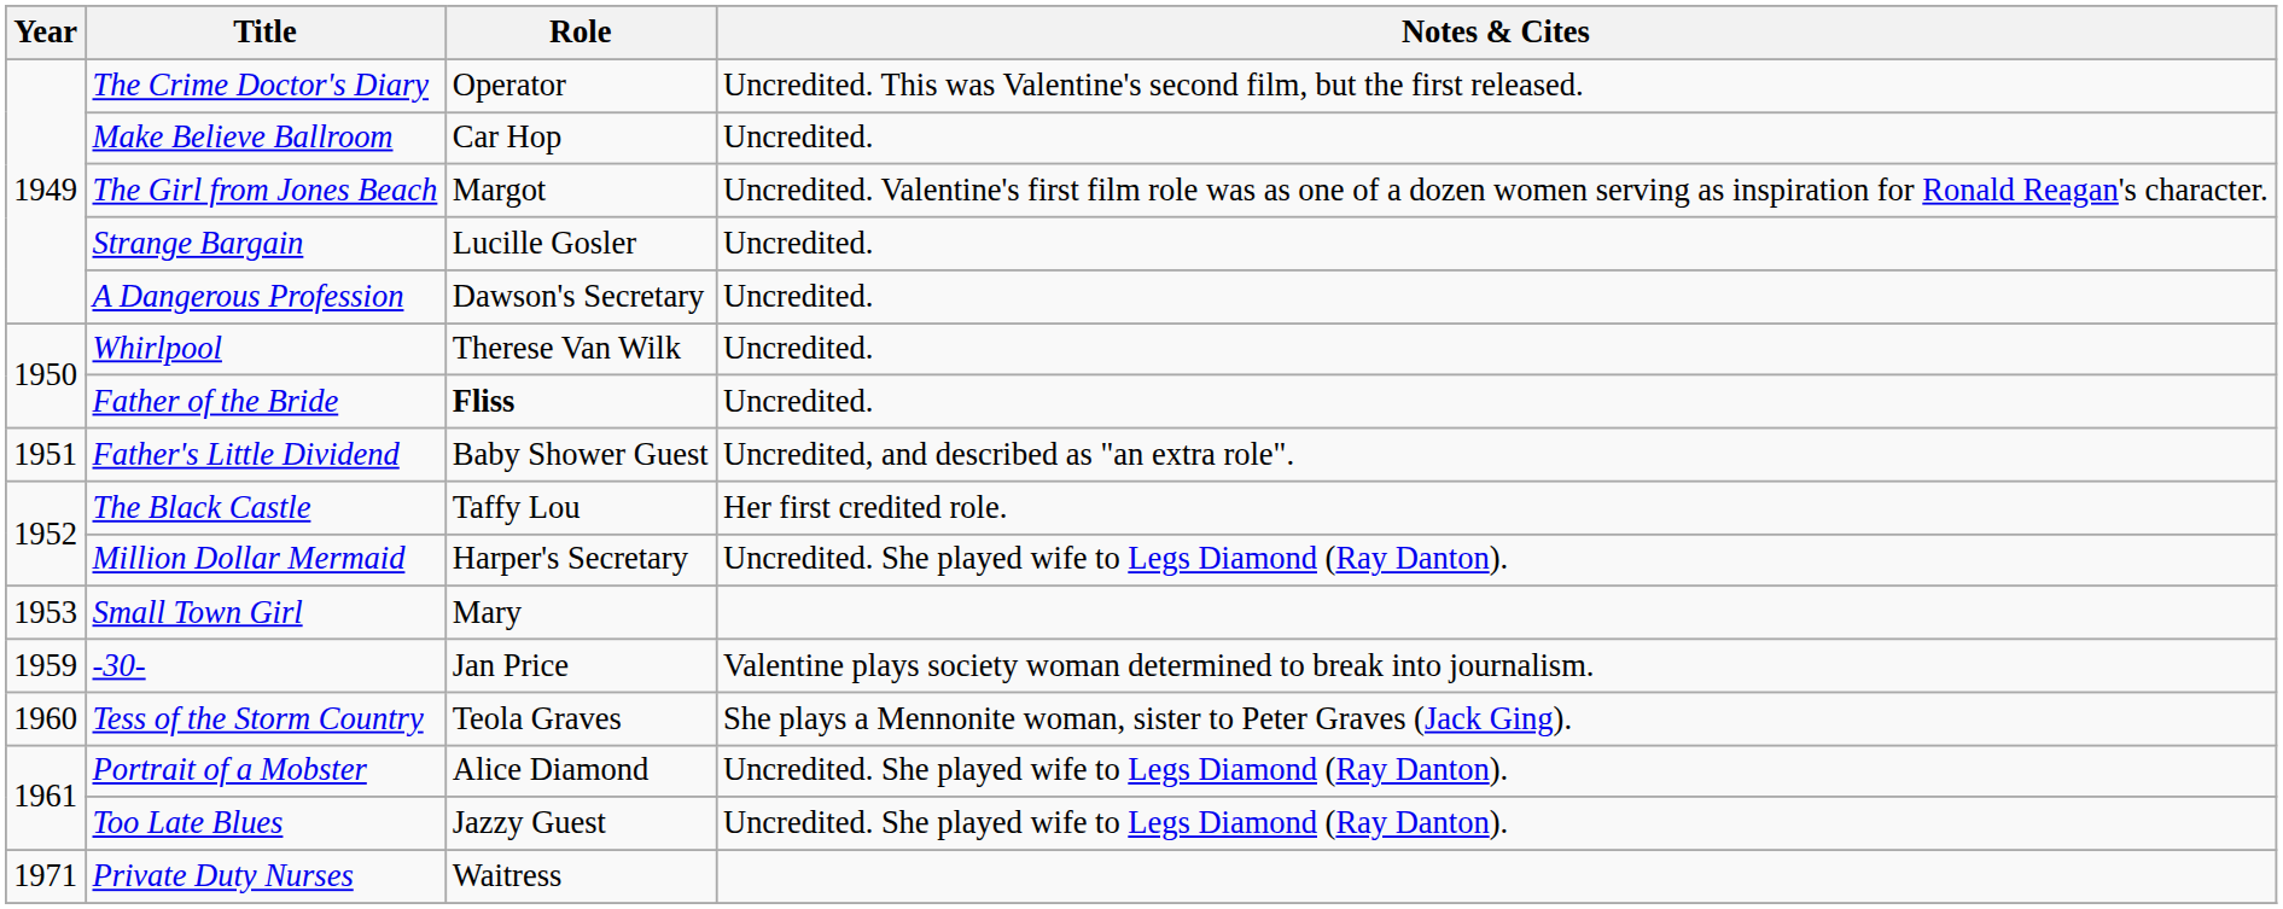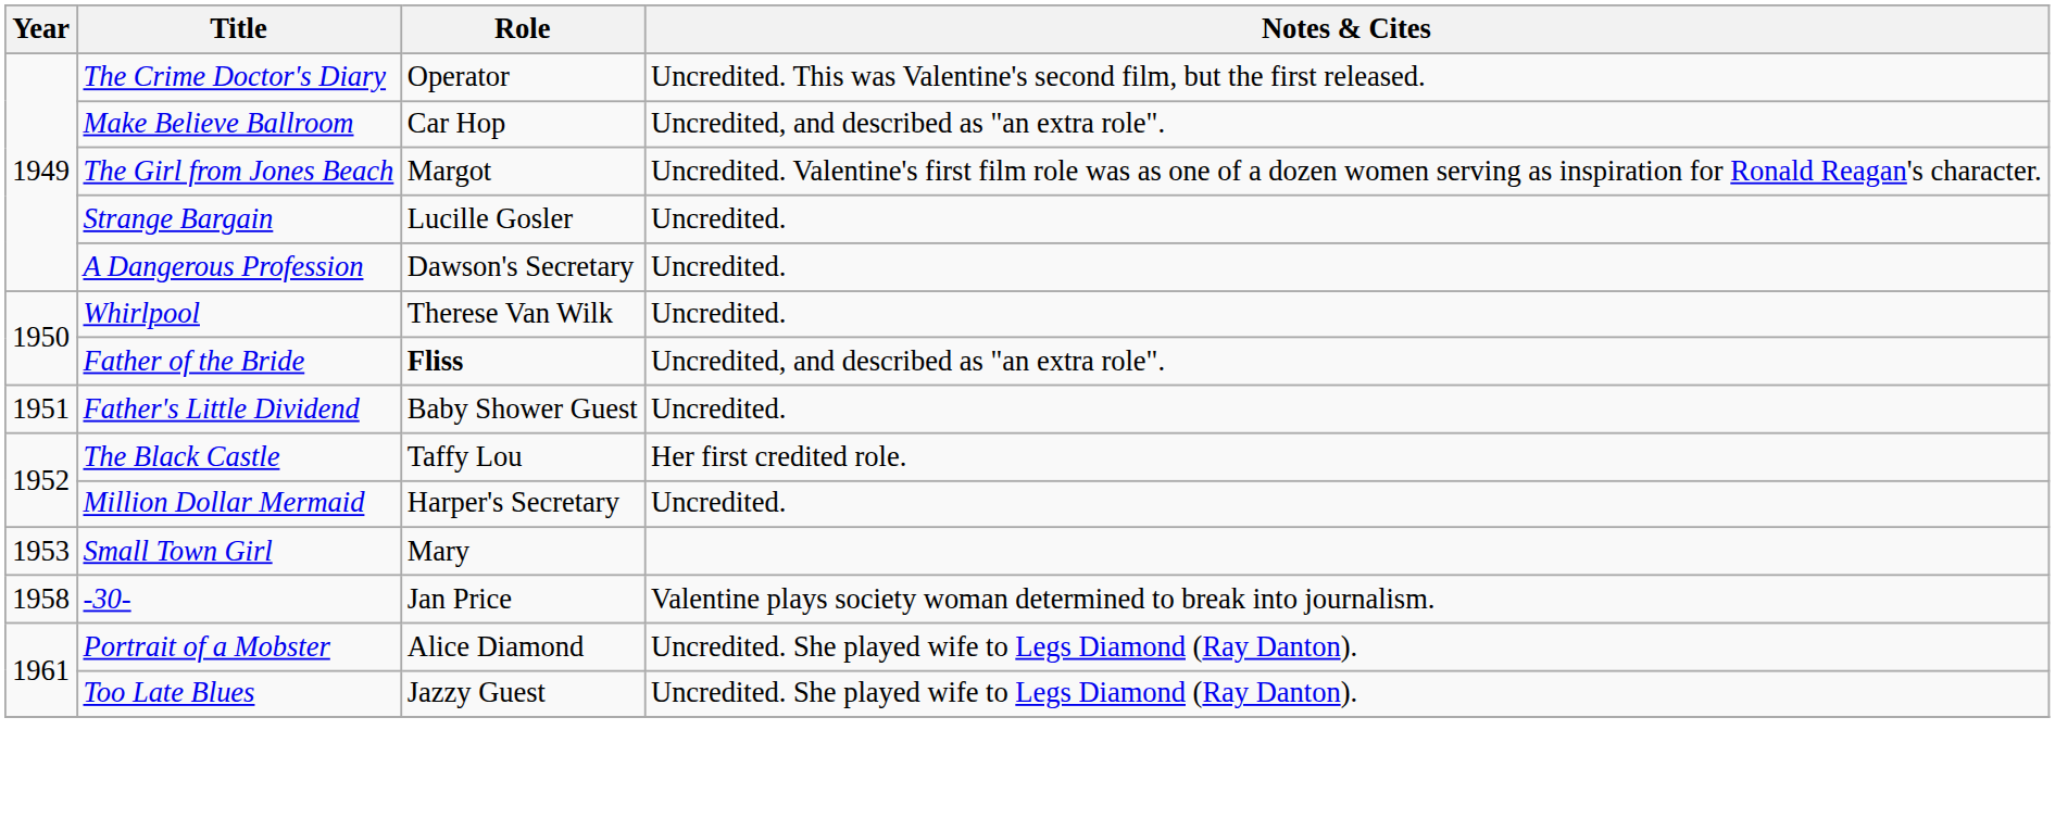 <table class="wikitable sortable plainrowheaders"  style="font-size: 90%">
 <tr>
 <th scope="col">Year</th>
 <th scope="col">Title</th>
 <th scope="col">Role</th>
 <th scope="col">Notes & Cites</th>
 </tr>
 <tr>
 <td rowspan=5>1949</td>
 <td><em><a href='#'>The Crime Doctor's Diary</a></em></td>
 <td>Operator</td>
 <td>Uncredited. This was Valentine's second film, but the first released.</td>
 </tr>
 <tr>
 <td><em><a href='#'>Make Believe Ballroom</a></em></td>
 <td>Car Hop</td>
-<td>Uncredited.</td>
+<td>Uncredited, and described as "an extra role".</td>
 </tr>
 <tr>
 <td><em><a href='#'>The Girl from Jones Beach</a></em></td>
 <td>Margot</td>
 <td>Uncredited. Valentine's first film role was as one of a dozen women serving as inspiration for <a href='#'>Ronald Reagan</a>'s character.</td>
 </tr>
 <tr>
 <td><em><a href='#'>Strange Bargain</a></em></td>
 <td>Lucille Gosler</td>
 <td>Uncredited.</td>
 </tr>
 <tr>
 <td><em><a href='#'>A Dangerous Profession</a></em></td>
 <td>Dawson's Secretary</td>
 <td>Uncredited.</td>
 </tr>
 <tr>
 <td rowspan=2>1950</td>
 <td><em><a href='#'>Whirlpool</a></em></td>
 <td>Therese Van Wilk</td>
 <td>Uncredited.</td>
 </tr>
 <tr>
 <td><em><a href='#'>Father of the Bride</a></em></td>
 <td><strong>Fliss</strong></td>
-<td>Uncredited.</td>
+<td>Uncredited, and described as "an extra role".</td>
 </tr>
 <tr>
 <td>1951</td>
 <td><em><a href='#'>Father's Little Dividend</a></em></td>
 <td>Baby Shower Guest</td>
-<td>Uncredited, and described as "an extra role".</td>
+<td>Uncredited.</td>
 </tr>
 <tr>
 <td rowspan=2>1952</td>
 <td><em><a href='#'>The Black Castle</a></em></td>
 <td>Taffy Lou</td>
 <td>Her first credited role.</td>
 </tr>
 <tr>
 <td><em><a href='#'>Million Dollar Mermaid</a></em></td>
 <td>Harper's Secretary</td>
-<td>Uncredited. She played wife to <a href='#'>Legs Diamond</a> (<a href='#'>Ray Danton</a>).</td>
+<td>Uncredited.</td>
 </tr>
 <tr>
 <td>1953</td>
 <td><em><a href='#'>Small Town Girl</a></em></td>
 <td>Mary</td>
 <td></td>
 </tr>
 <tr>
-<td>1959</td>
+<td>1958</td>
 <td><em><a href='#'>-30-</a></em></td>
 <td>Jan Price</td>
 <td>Valentine plays society woman determined to break into journalism.</td>
-</tr>
-<tr>
-<td>1960</td>
-<td><em><a href='#'>Tess of the Storm Country</a></em></td>
-<td>Teola Graves</td>
-<td>She plays a Mennonite woman, sister to Peter Graves (<a href='#'>Jack Ging</a>).</td>
 </tr>
 <tr>
 <td rowspan=2>1961</td>
 <td><em><a href='#'>Portrait of a Mobster</a></em></td>
 <td>Alice Diamond</td>
 <td>Uncredited. She played wife to <a href='#'>Legs Diamond</a> (<a href='#'>Ray Danton</a>).</td>
 </tr>
 <tr>
 <td><em><a href='#'>Too Late Blues</a></em></td>
 <td>Jazzy Guest</td>
 <td>Uncredited. She played wife to <a href='#'>Legs Diamond</a> (<a href='#'>Ray Danton</a>).</td>
 </tr>
 <tr>
-<td>1971</td>
-<td><em><a href='#'>Private Duty Nurses</a></em></td>
-<td>Waitress</td>
-<td></td>
-</tr>
-<tr>
 </tr>
 </table>
